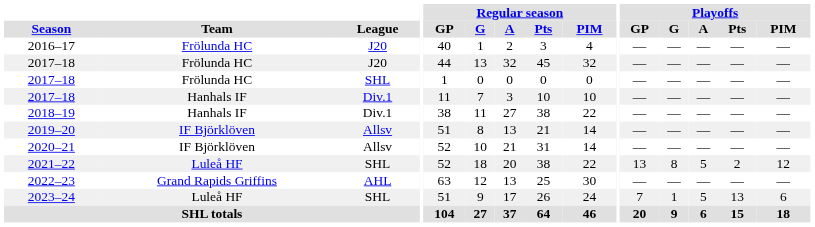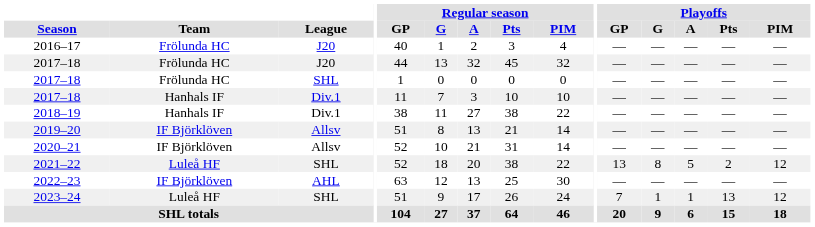 <table border="0" cellpadding="1" cellspacing="0" style="text-align:center; width:60em">
 <tr bgcolor="#e0e0e0">
 <th colspan="3" bgcolor="#ffffff"></th>
 <th rowspan="100" bgcolor="#ffffff"></th>
 <th colspan="5"><a href='#'>Regular season</a></th>
 <th rowspan="100" bgcolor="#ffffff"></th>
 <th colspan="5"><a href='#'>Playoffs</a></th>
 </tr>
 <tr bgcolor="#e0e0e0">
 <th><a href='#'>Season</a></th>
 <th>Team</th>
 <th>League</th>
 <th>GP</th>
 <th><a href='#'>G</a></th>
 <th><a href='#'>A</a></th>
 <th><a href='#'>Pts</a></th>
 <th><a href='#'>PIM</a></th>
 <th>GP</th>
 <th>G</th>
 <th>A</th>
 <th>Pts</th>
 <th>PIM</th>
 </tr>
 <tr>
 <td>2016–17</td>
 <td><a href='#'>Frölunda HC</a></td>
 <td><a href='#'>J20</a></td>
 <td>40</td>
 <td>1</td>
 <td>2</td>
 <td>3</td>
 <td>4</td>
 <td>—</td>
 <td>—</td>
 <td>—</td>
 <td>—</td>
 <td>—</td>
 </tr>
 <tr bgcolor="#f0f0f0">
 <td>2017–18</td>
 <td>Frölunda HC</td>
 <td>J20</td>
 <td>44</td>
 <td>13</td>
 <td>32</td>
 <td>45</td>
 <td>32</td>
 <td>—</td>
 <td>—</td>
 <td>—</td>
 <td>—</td>
 <td>—</td>
 </tr>
 <tr>
 <td><a href='#'>2017–18</a></td>
 <td>Frölunda HC</td>
 <td><a href='#'>SHL</a></td>
 <td>1</td>
 <td>0</td>
 <td>0</td>
 <td>0</td>
 <td>0</td>
 <td>—</td>
 <td>—</td>
 <td>—</td>
 <td>—</td>
 <td>—</td>
 </tr>
 <tr bgcolor="#f0f0f0">
 <td><a href='#'>2017–18</a></td>
 <td>Hanhals IF</td>
 <td><a href='#'>Div.1</a></td>
 <td>11</td>
 <td>7</td>
 <td>3</td>
 <td>10</td>
 <td>10</td>
 <td>—</td>
 <td>—</td>
 <td>—</td>
 <td>—</td>
 <td>—</td>
 </tr>
 <tr>
 <td><a href='#'>2018–19</a></td>
 <td>Hanhals IF</td>
 <td>Div.1</td>
 <td>38</td>
 <td>11</td>
 <td>27</td>
 <td>38</td>
 <td>22</td>
 <td>—</td>
 <td>—</td>
 <td>—</td>
 <td>—</td>
 <td>—</td>
 </tr>
 <tr bgcolor="#f0f0f0">
 <td><a href='#'>2019–20</a></td>
 <td><a href='#'>IF Björklöven</a></td>
 <td><a href='#'>Allsv</a></td>
 <td>51</td>
 <td>8</td>
 <td>13</td>
 <td>21</td>
 <td>14</td>
 <td>—</td>
 <td>—</td>
 <td>—</td>
 <td>—</td>
 <td>—</td>
 </tr>
 <tr>
 <td><a href='#'>2020–21</a></td>
 <td>IF Björklöven</td>
 <td>Allsv</td>
 <td>52</td>
 <td>10</td>
 <td>21</td>
 <td>31</td>
 <td>14</td>
 <td>—</td>
 <td>—</td>
 <td>—</td>
 <td>—</td>
 <td>—</td>
 </tr>
 <tr bgcolor="#f0f0f0">
 <td><a href='#'>2021–22</a></td>
 <td><a href='#'>Luleå HF</a></td>
 <td>SHL</td>
 <td>52</td>
 <td>18</td>
 <td>20</td>
 <td>38</td>
 <td>22</td>
 <td>13</td>
 <td>8</td>
 <td>5</td>
 <td>2</td>
 <td>12</td>
 </tr>
 <tr>
 <td><a href='#'>2022–23</a></td>
-<td><a href='#'>Grand Rapids Griffins</a></td>
+<td><a href='#'>IF Björklöven</a></td>
 <td><a href='#'>AHL</a></td>
 <td>63</td>
 <td>12</td>
 <td>13</td>
 <td>25</td>
 <td>30</td>
 <td>—</td>
 <td>—</td>
 <td>—</td>
 <td>—</td>
 <td>—</td>
 </tr>
 <tr bgcolor="#f0f0f0">
 <td><a href='#'>2023–24</a></td>
 <td>Luleå HF</td>
 <td>SHL</td>
 <td>51</td>
 <td>9</td>
 <td>17</td>
 <td>26</td>
 <td>24</td>
 <td>7</td>
 <td>1</td>
-<td>5</td>
+<td>1</td>
 <td>13</td>
-<td>6</td>
+<td>12</td>
 </tr>
 <tr bgcolor="#e0e0e0">
 <th colspan="3">SHL totals</th>
 <th>104</th>
 <th>27</th>
 <th>37</th>
 <th>64</th>
 <th>46</th>
 <th>20</th>
 <th>9</th>
 <th>6</th>
 <th>15</th>
 <th>18</th>
 </tr>
 </table>
